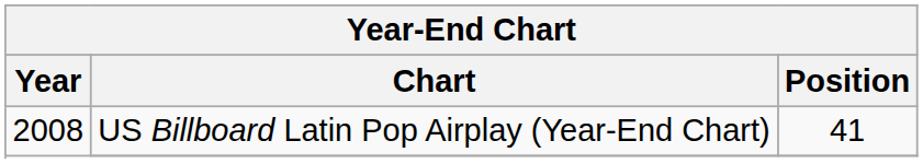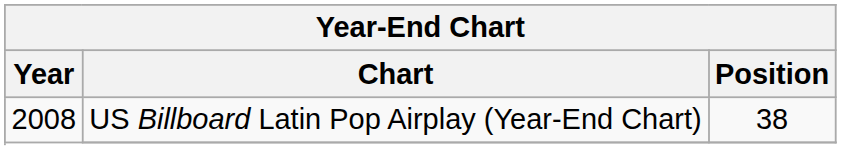 <table class="wikitable">
 <tr>
 <th colspan="3">Year-End Chart</th>
 </tr>
 <tr>
 <th>Year</th>
 <th>Chart</th>
 <th>Position</th>
 </tr>
 <tr>
 <td rowspan="4">2008</td>
 <td>US <em>Billboard</em> Latin Pop Airplay (Year-End Chart)</td>
-<td align="center">41</td>
+<td align="center">38</td>
 </tr>
 <tr>
 </tr>
 </table>
